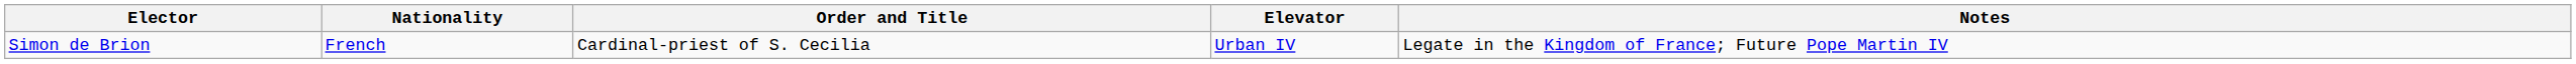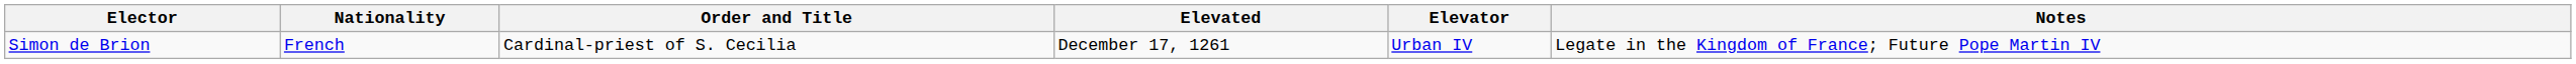 <table class="wikitable sortable collapsible" style="width:100%">
 <tr>
 <th width="*">Elector</th>
 <th width="*">Nationality</th>
 <th width="*">Order and Title</th>
+<th width="13%">Elevated</th>
 <th width="*">Elevator</th>
 <th width="*">Notes</th>
 </tr>
 <tr valign="top">
 <td><a href='#'>Simon de Brion</a></td>
 <td><a href='#'>French</a></td>
 <td>Cardinal-priest of S. Cecilia</td>
+<td>December 17, 1261</td>
 <td><a href='#'>Urban IV</a></td>
 <td>Legate in the <a href='#'>Kingdom of France</a>; Future <a href='#'>Pope Martin IV</a></td>
 </tr>
 </table>
